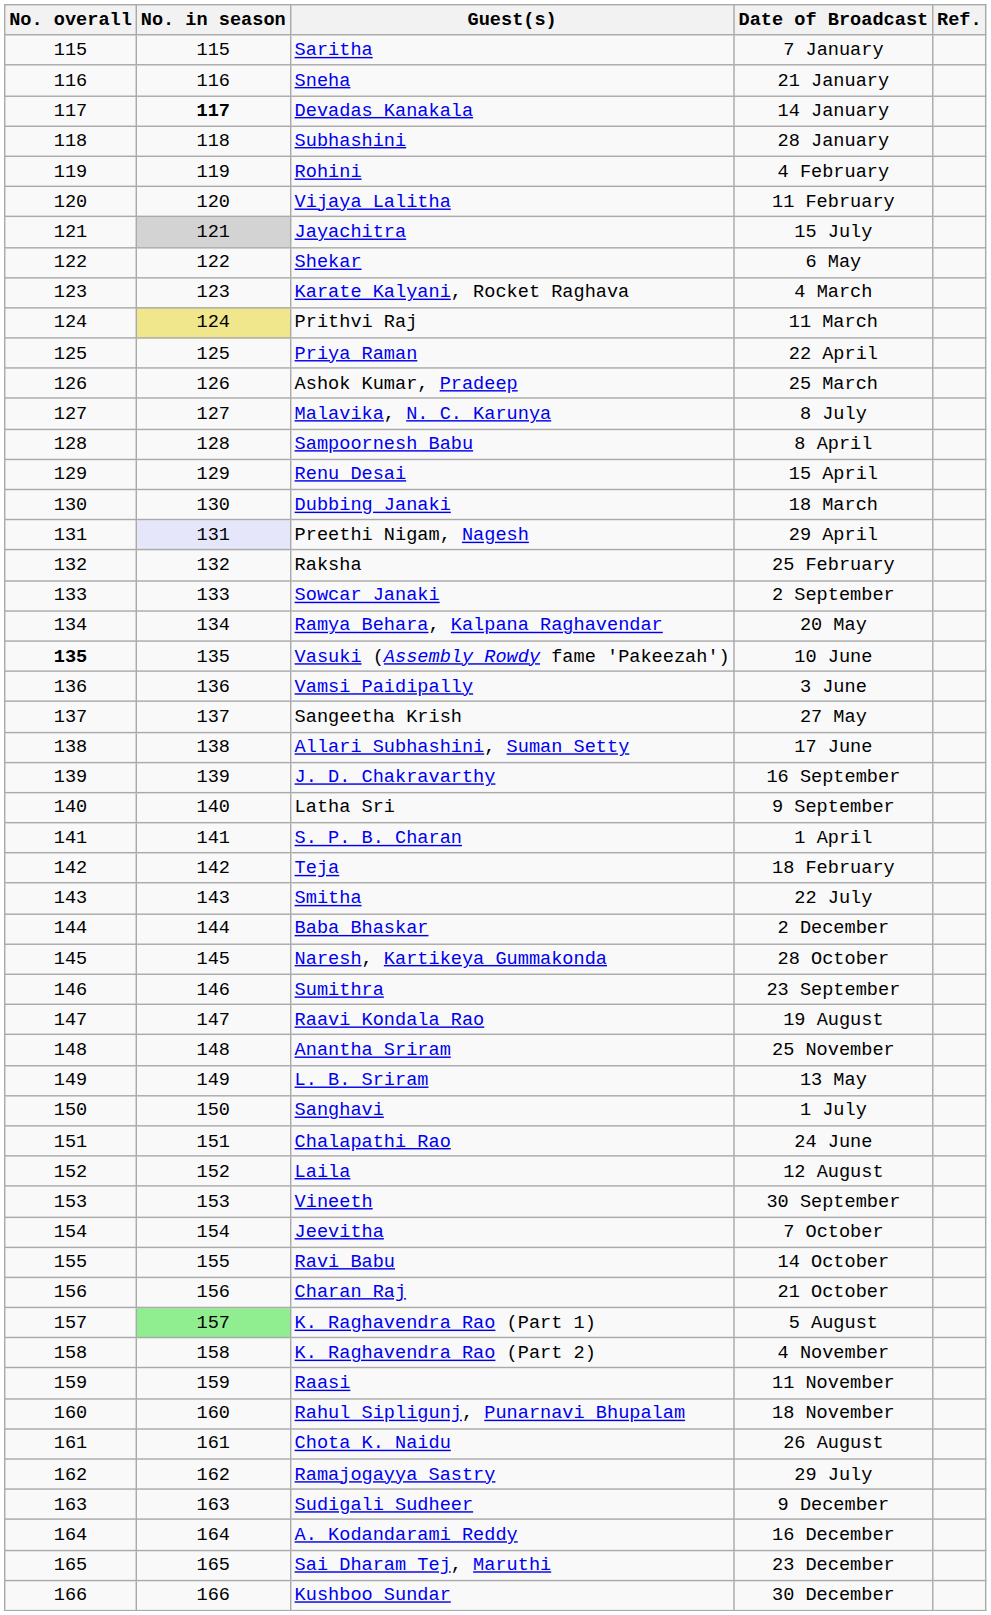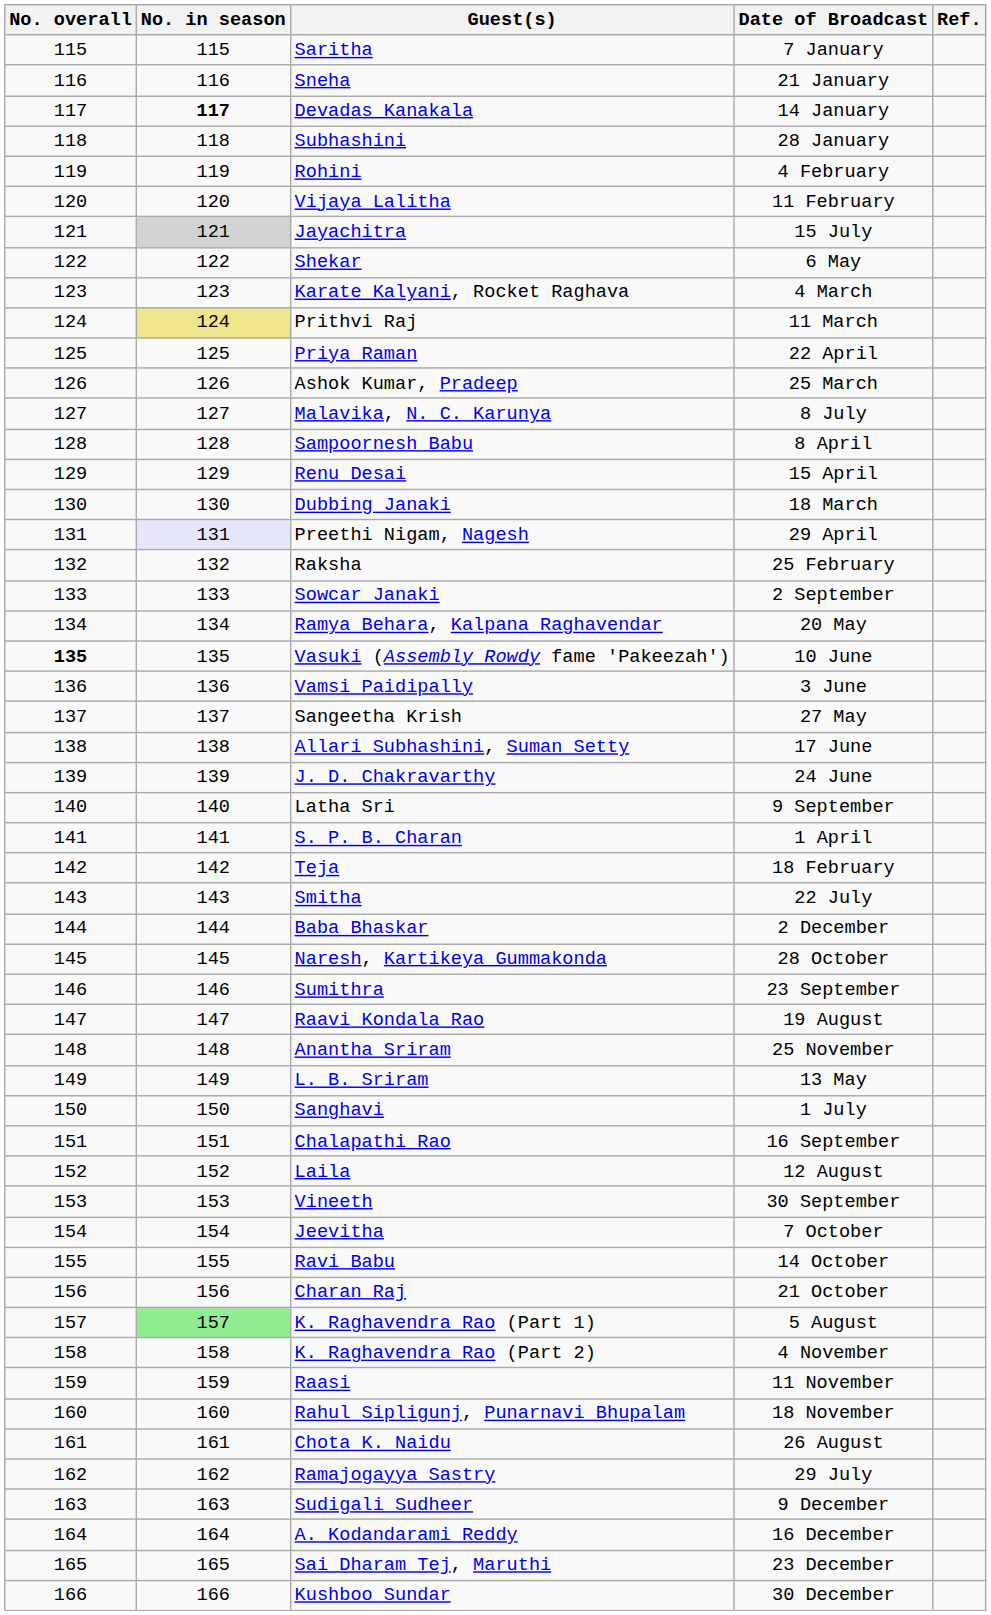 <table class="wikitable sortable">
 <tr>
 <th>No. overall</th>
 <th>No. in season</th>
 <th>Guest(s)</th>
 <th>Date of Broadcast</th>
 <th>Ref.</th>
 </tr>
 <tr>
 <td style="text-align:center;">115</td>
 <td style="text-align:center;">115</td>
 <td><a href='#'>Saritha</a></td>
 <td style="text-align:center;">7 January</td>
 <td></td>
 </tr>
 <tr>
 <td style="text-align:center;">116</td>
 <td style="text-align:center;">116</td>
 <td><a href='#'>Sneha</a></td>
 <td style="text-align:center;">21 January</td>
 <td></td>
 </tr>
 <tr>
 <td style="text-align:center;">117</td>
 <td style="text-align:center;"><strong>117</strong></td>
 <td><a href='#'>Devadas Kanakala</a></td>
 <td style="text-align:center;">14 January</td>
 <td></td>
 </tr>
 <tr>
 <td style="text-align:center;">118</td>
 <td style="text-align:center;">118</td>
 <td><a href='#'>Subhashini</a></td>
 <td style="text-align:center;">28 January</td>
 <td></td>
 </tr>
 <tr>
 <td style="text-align:center;">119</td>
 <td style="text-align:center;">119</td>
 <td><a href='#'>Rohini</a></td>
 <td style="text-align:center;">4 February</td>
 <td></td>
 </tr>
 <tr>
 <td style="text-align:center;">120</td>
 <td style="text-align:center;">120</td>
 <td><a href='#'>Vijaya Lalitha</a></td>
 <td style="text-align:center;">11 February</td>
 <td></td>
 </tr>
 <tr>
 <td style="text-align:center;">121</td>
 <td style="background: lightgrey; text-align:center;">121</td>
 <td><a href='#'>Jayachitra</a></td>
 <td style="text-align:center;">15 July</td>
 <td></td>
 </tr>
 <tr>
 <td style="text-align:center;">122</td>
 <td style="text-align:center;">122</td>
 <td><a href='#'>Shekar</a></td>
 <td style="text-align:center;">6 May</td>
 <td></td>
 </tr>
 <tr>
 <td style="text-align:center;">123</td>
 <td style="text-align:center;">123</td>
 <td><a href='#'>Karate Kalyani</a>, Rocket Raghava</td>
 <td style="text-align:center;">4 March</td>
 <td></td>
 </tr>
 <tr>
 <td style="text-align:center;">124</td>
 <td style="background: khaki; text-align:center;">124</td>
 <td>Prithvi Raj</td>
 <td style="text-align:center;">11 March</td>
 <td></td>
 </tr>
 <tr>
 <td style="text-align:center;">125</td>
 <td style="text-align:center;">125</td>
 <td><a href='#'>Priya Raman</a></td>
 <td style="text-align:center;">22 April</td>
 <td></td>
 </tr>
 <tr>
 <td style="text-align:center;">126</td>
 <td style="text-align:center;">126</td>
 <td>Ashok Kumar, <a href='#'>Pradeep</a></td>
 <td style="text-align:center;">25 March</td>
 <td></td>
 </tr>
 <tr>
 <td style="text-align:center;">127</td>
 <td style="text-align:center;">127</td>
 <td><a href='#'>Malavika</a>, <a href='#'>N. C. Karunya</a></td>
 <td style="text-align:center;">8 July</td>
 <td></td>
 </tr>
 <tr>
 <td style="text-align:center;">128</td>
 <td style="text-align:center;">128</td>
 <td><a href='#'>Sampoornesh Babu</a></td>
 <td style="text-align:center;">8 April</td>
 <td></td>
 </tr>
 <tr>
 <td style="text-align:center;">129</td>
 <td style="text-align:center;">129</td>
 <td><a href='#'>Renu Desai</a></td>
 <td style="text-align:center;">15 April</td>
 <td></td>
 </tr>
 <tr>
 <td style="text-align:center;">130</td>
 <td style="text-align:center;">130</td>
 <td><a href='#'>Dubbing Janaki</a></td>
 <td style="text-align:center;">18 March</td>
 <td></td>
 </tr>
 <tr>
 <td style="text-align:center;">131</td>
 <td style="background: lavender; text-align:center;">131</td>
 <td>Preethi Nigam, <a href='#'>Nagesh</a></td>
 <td style="text-align:center;">29 April</td>
 <td></td>
 </tr>
 <tr>
 <td style="text-align:center;">132</td>
 <td style="text-align:center;">132</td>
 <td>Raksha</td>
 <td style="text-align:center;">25 February</td>
 <td></td>
 </tr>
 <tr>
 <td style="text-align:center;">133</td>
 <td style="text-align:center;">133</td>
 <td><a href='#'>Sowcar Janaki</a></td>
 <td style="text-align:center;">2 September</td>
 <td></td>
 </tr>
 <tr>
 <td style="text-align:center;">134</td>
 <td style="text-align:center;">134</td>
 <td><a href='#'>Ramya Behara</a>, <a href='#'>Kalpana Raghavendar</a></td>
 <td style="text-align:center;">20 May</td>
 <td></td>
 </tr>
 <tr>
 <td style="text-align:center;"><strong>135</strong></td>
 <td style="text-align:center;">135</td>
 <td><a href='#'>Vasuki</a> (<em><a href='#'>Assembly Rowdy</a></em> fame 'Pakeezah')</td>
 <td style="text-align:center;">10 June</td>
 <td></td>
 </tr>
 <tr>
 <td style="text-align:center;">136</td>
 <td style="text-align:center;">136</td>
 <td><a href='#'>Vamsi Paidipally</a></td>
 <td style="text-align:center;">3 June</td>
 <td></td>
 </tr>
 <tr>
 <td style="text-align:center;">137</td>
 <td style="text-align:center;">137</td>
 <td>Sangeetha Krish</td>
 <td style="text-align:center;">27 May</td>
 <td></td>
 </tr>
 <tr>
 <td style="text-align:center;">138</td>
 <td style="text-align:center;">138</td>
 <td><a href='#'>Allari Subhashini</a>, <a href='#'>Suman Setty</a></td>
 <td style="text-align:center;">17 June</td>
 <td></td>
 </tr>
 <tr>
 <td style="text-align:center;">139</td>
 <td style="text-align:center;">139</td>
 <td><a href='#'>J. D. Chakravarthy</a></td>
-<td style="text-align:center;">16 September</td>
+<td style="text-align:center;">24 June</td>
 <td></td>
 </tr>
 <tr>
 <td style="text-align:center;">140</td>
 <td style="text-align:center;">140</td>
 <td>Latha Sri</td>
 <td style="text-align:center;">9 September</td>
 <td></td>
 </tr>
 <tr>
 <td style="text-align:center;">141</td>
 <td style="text-align:center;">141</td>
 <td><a href='#'>S. P. B. Charan</a></td>
 <td style="text-align:center;">1 April</td>
 <td></td>
 </tr>
 <tr>
 <td style="text-align:center;">142</td>
 <td style="text-align:center;">142</td>
 <td><a href='#'>Teja</a></td>
 <td style="text-align:center;">18 February</td>
 <td></td>
 </tr>
 <tr>
 <td style="text-align:center;">143</td>
 <td style="text-align:center;">143</td>
 <td><a href='#'>Smitha</a></td>
 <td style="text-align:center;">22 July</td>
 <td></td>
 </tr>
 <tr>
 <td style="text-align:center;">144</td>
 <td style="text-align:center;">144</td>
 <td><a href='#'>Baba Bhaskar</a></td>
 <td style="text-align:center;">2 December</td>
 <td></td>
 </tr>
 <tr>
 <td style="text-align:center;">145</td>
 <td style="text-align:center;">145</td>
 <td><a href='#'>Naresh</a>, <a href='#'>Kartikeya Gummakonda</a></td>
 <td style="text-align:center;">28 October</td>
 <td></td>
 </tr>
 <tr>
 <td style="text-align:center;">146</td>
 <td style="text-align:center;">146</td>
 <td><a href='#'>Sumithra</a></td>
 <td style="text-align:center;">23 September</td>
 <td></td>
 </tr>
 <tr>
 <td style="text-align:center;">147</td>
 <td style="text-align:center;">147</td>
 <td><a href='#'>Raavi Kondala Rao</a></td>
 <td style="text-align:center;">19 August</td>
 <td></td>
 </tr>
 <tr>
 <td style="text-align:center;">148</td>
 <td style="text-align:center;">148</td>
 <td><a href='#'>Anantha Sriram</a></td>
 <td style="text-align:center;">25 November</td>
 <td></td>
 </tr>
 <tr>
 <td style="text-align:center;">149</td>
 <td style="text-align:center;">149</td>
 <td><a href='#'>L. B. Sriram</a></td>
 <td style="text-align:center;">13 May</td>
 <td></td>
 </tr>
 <tr>
 <td style="text-align:center;">150</td>
 <td style="text-align:center;">150</td>
 <td><a href='#'>Sanghavi</a></td>
 <td style="text-align:center;">1 July</td>
 <td></td>
 </tr>
 <tr>
 <td style="text-align:center;">151</td>
 <td style="text-align:center;">151</td>
 <td><a href='#'>Chalapathi Rao</a></td>
-<td style="text-align:center;">24 June</td>
+<td style="text-align:center;">16 September</td>
 <td></td>
 </tr>
 <tr>
 <td style="text-align:center;">152</td>
 <td style="text-align:center;">152</td>
 <td><a href='#'>Laila</a></td>
 <td style="text-align:center;">12 August</td>
 <td></td>
 </tr>
 <tr>
 <td style="text-align:center;">153</td>
 <td style="text-align:center;">153</td>
 <td><a href='#'>Vineeth</a></td>
 <td style="text-align:center;">30 September</td>
 <td></td>
 </tr>
 <tr>
 <td style="text-align:center;">154</td>
 <td style="text-align:center;">154</td>
 <td><a href='#'>Jeevitha</a></td>
 <td style="text-align:center;">7 October</td>
 <td></td>
 </tr>
 <tr>
 <td style="text-align:center;">155</td>
 <td style="text-align:center;">155</td>
 <td><a href='#'>Ravi Babu</a></td>
 <td style="text-align:center;">14 October</td>
 <td></td>
 </tr>
 <tr>
 <td style="text-align:center;">156</td>
 <td style="text-align:center;">156</td>
 <td><a href='#'>Charan Raj</a></td>
 <td style="text-align:center;">21 October</td>
 <td></td>
 </tr>
 <tr>
 <td style="text-align:center;">157</td>
 <td style="background: lightgreen; text-align:center;">157</td>
 <td><a href='#'>K. Raghavendra Rao</a> (Part 1)</td>
 <td style="text-align:center;">5 August</td>
 <td></td>
 </tr>
 <tr>
 <td style="text-align:center;">158</td>
 <td style="text-align:center;">158</td>
 <td><a href='#'>K. Raghavendra Rao</a> (Part 2)</td>
 <td style="text-align:center;">4 November</td>
 <td></td>
 </tr>
 <tr>
 <td style="text-align:center;">159</td>
 <td style="text-align:center;">159</td>
 <td><a href='#'>Raasi</a></td>
 <td style="text-align:center;">11 November</td>
 <td></td>
 </tr>
 <tr>
 <td style="text-align:center;">160</td>
 <td style="text-align:center;">160</td>
 <td><a href='#'>Rahul Sipligunj</a>, <a href='#'>Punarnavi Bhupalam</a></td>
 <td style="text-align:center;">18 November</td>
 <td></td>
 </tr>
 <tr>
 <td style="text-align:center;">161</td>
 <td style="text-align:center;">161</td>
 <td><a href='#'>Chota K. Naidu</a></td>
 <td style="text-align:center;">26 August</td>
 <td></td>
 </tr>
 <tr>
 <td style="text-align:center;">162</td>
 <td style="text-align:center;">162</td>
 <td><a href='#'>Ramajogayya Sastry</a></td>
 <td style="text-align:center;">29 July</td>
 <td></td>
 </tr>
 <tr>
 <td style="text-align:center;">163</td>
 <td style="text-align:center;">163</td>
 <td><a href='#'>Sudigali Sudheer</a></td>
 <td style="text-align:center;">9 December</td>
 <td></td>
 </tr>
 <tr>
 <td style="text-align:center;">164</td>
 <td style="text-align:center;">164</td>
 <td><a href='#'>A. Kodandarami Reddy</a></td>
 <td style="text-align:center;">16 December</td>
 <td></td>
 </tr>
 <tr>
 <td style="text-align:center;">165</td>
 <td style="text-align:center;">165</td>
 <td><a href='#'>Sai Dharam Tej</a>, <a href='#'>Maruthi</a></td>
 <td style="text-align:center;">23 December</td>
 <td></td>
 </tr>
 <tr>
 <td style="text-align:center;">166</td>
 <td style="text-align:center;">166</td>
 <td><a href='#'>Kushboo Sundar</a></td>
 <td style="text-align:center;">30 December</td>
 <td></td>
 </tr>
 </table>
